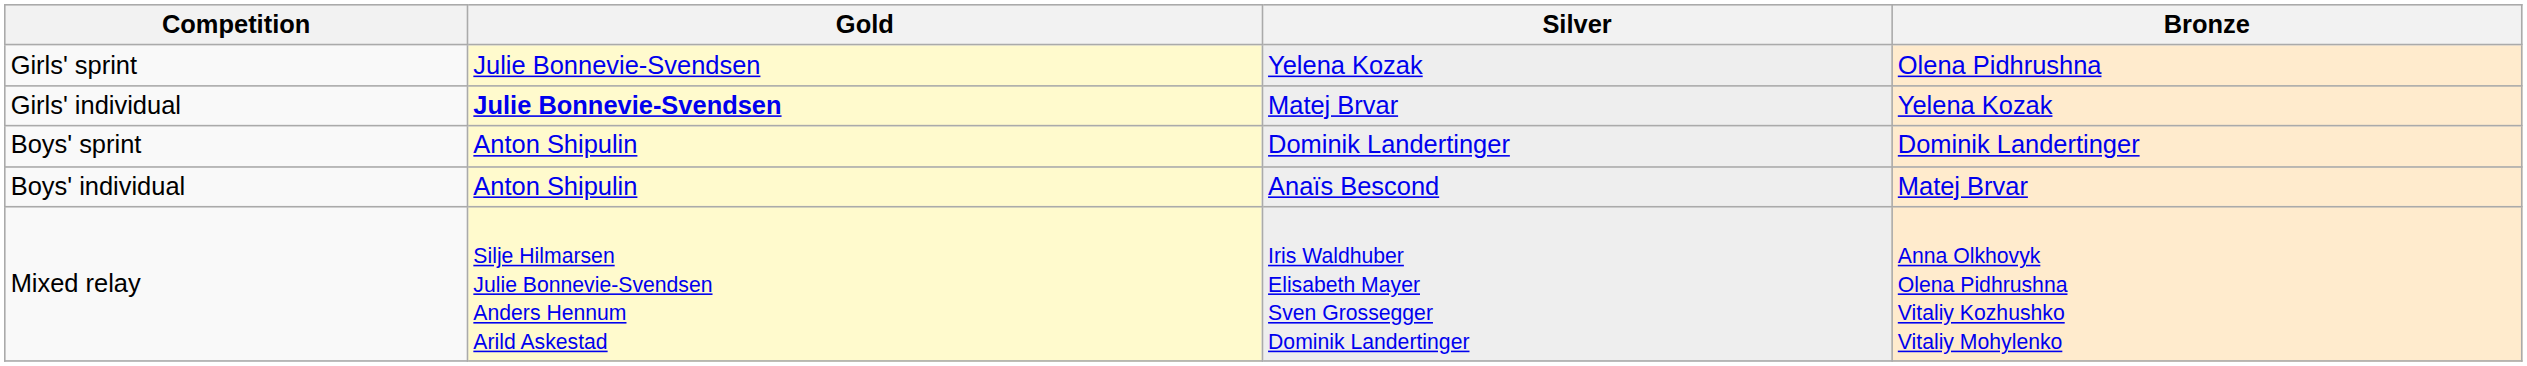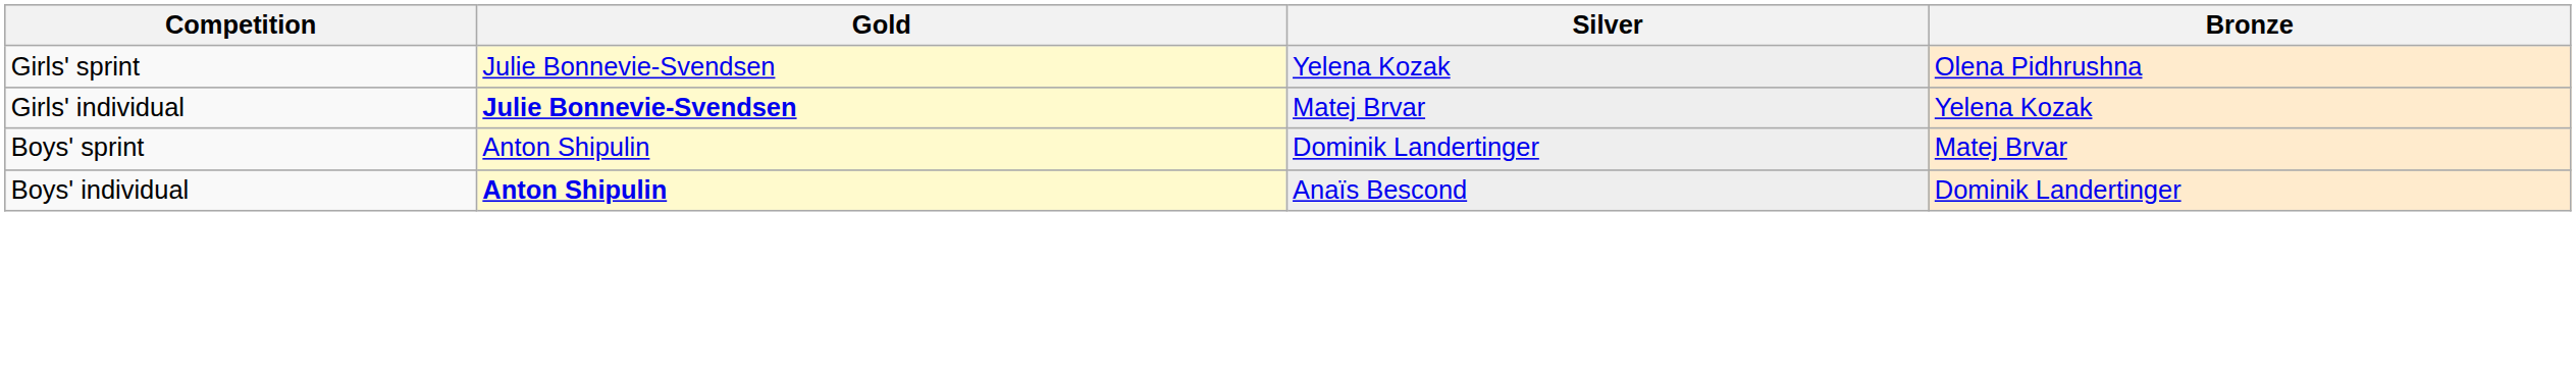 <table class=wikitable width=100%>
 <tr>
 <th>Competition</th>
 <th> Gold</th>
 <th> Silver</th>
 <th> Bronze</th>
 </tr>
 <tr>
 <td>Girls' sprint</td>
 <td bgcolor=FFFACD> <a href='#'>Julie Bonnevie-Svendsen</a></td>
 <td bgcolor=eeeeee> <a href='#'>Yelena Kozak</a></td>
 <td bgcolor=ffebcd> <a href='#'>Olena Pidhrushna</a></td>
 </tr>
 <tr>
 <td>Girls' individual</td>
 <td bgcolor=FFFACD><strong> <a href='#'>Julie Bonnevie-Svendsen</a></strong></td>
 <td bgcolor=eeeeee> <a href='#'>Matej Brvar</a></td>
 <td bgcolor=ffebcd> <a href='#'>Yelena Kozak</a></td>
 </tr>
 <tr>
 <td>Boys' sprint</td>
 <td bgcolor=FFFACD> <a href='#'>Anton Shipulin</a></td>
 <td bgcolor=eeeeee> <a href='#'>Dominik Landertinger</a></td>
-<td bgcolor=ffebcd> <a href='#'>Dominik Landertinger</a></td>
+<td bgcolor=ffebcd> <a href='#'>Matej Brvar</a></td>
 </tr>
 <tr>
 <td>Boys' individual</td>
-<td bgcolor=FFFACD> <a href='#'>Anton Shipulin</a></td>
+<td bgcolor=FFFACD><strong> <a href='#'>Anton Shipulin</a></strong></td>
 <td bgcolor=eeeeee> <a href='#'>Anaïs Bescond</a></td>
-<td bgcolor=ffebcd> <a href='#'>Matej Brvar</a></td>
-</tr>
-<tr>
-<td>Mixed relay</td>
-<td bgcolor=FFFACD><br><small><a href='#'>Silje Hilmarsen</a><br><a href='#'>Julie Bonnevie-Svendsen</a><br><a href='#'>Anders Hennum</a><br><a href='#'>Arild Askestad</a></small></td>
-<td bgcolor=eeeeee><br><small><a href='#'>Iris Waldhuber</a><br><a href='#'>Elisabeth Mayer</a><br><a href='#'>Sven Grossegger</a><br><a href='#'>Dominik Landertinger</a></small></td>
-<td bgcolor=ffebcd><br><small><a href='#'>Anna Olkhovyk</a><br><a href='#'>Olena Pidhrushna</a><br><a href='#'>Vitaliy Kozhushko</a><br><a href='#'>Vitaliy Mohylenko</a></small></td>
+<td bgcolor=ffebcd> <a href='#'>Dominik Landertinger</a></td>
 </tr>
 </table>
